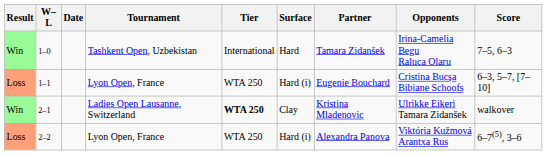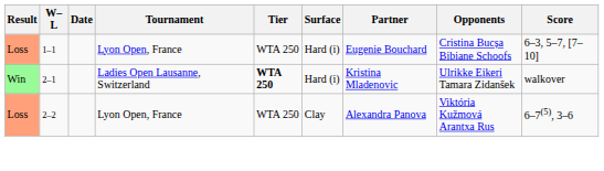 <table class="sortable wikitable">
 <tr>
 <th>Result</th>
 <th class="unsortable">W–L</th>
 <th>Date</th>
 <th>Tournament</th>
 <th>Tier</th>
 <th>Surface</th>
 <th>Partner</th>
 <th>Opponents</th>
 <th class="unsortable">Score</th>
-</tr>
-<tr>
-<td style="background:#98fb98;">Win</td>
-<td><small>1–0</small></td>
-<td><a href='#'></a></td>
-<td><a href='#'>Tashkent Open</a>, Uzbekistan</td>
-<td>International</td>
-<td>Hard</td>
-<td> <a href='#'>Tamara Zidanšek</a></td>
-<td> <a href='#'>Irina-Camelia Begu</a> <br>  <a href='#'>Raluca Olaru</a></td>
-<td>7–5, 6–3</td>
 </tr>
 <tr>
 <td style="background:#ffa07a;">Loss</td>
 <td><small>1–1</small></td>
 <td><a href='#'></a></td>
 <td><a href='#'>Lyon Open</a>, France</td>
 <td>WTA 250</td>
 <td>Hard (i)</td>
 <td> <a href='#'>Eugenie Bouchard</a></td>
 <td> <a href='#'>Cristina Bucșa</a> <br>  <a href='#'>Bibiane Schoofs</a></td>
 <td>6–3, 5–7, [7–10]</td>
 </tr>
 <tr>
 <td style="background:#98fb98;">Win</td>
 <td><small>2–1</small></td>
 <td><a href='#'></a></td>
 <td><a href='#'>Ladies Open Lausanne</a>, Switzerland</td>
 <td><strong>WTA 250</strong></td>
-<td>Clay</td>
+<td>Hard (i)</td>
 <td> <a href='#'>Kristina Mladenovic</a></td>
 <td> <a href='#'>Ulrikke Eikeri</a> <br>  Tamara Zidanšek</td>
 <td>walkover</td>
 </tr>
 <tr>
 <td style="background:#ffa07a;">Loss</td>
 <td><small>2–2</small></td>
 <td><a href='#'></a></td>
 <td>Lyon Open, France</td>
 <td>WTA 250</td>
-<td>Hard (i)</td>
+<td>Clay</td>
 <td> <a href='#'>Alexandra Panova</a></td>
 <td> <a href='#'>Viktória Kužmová</a> <br>  <a href='#'>Arantxa Rus</a></td>
 <td>6–7<sup>(5)</sup>, 3–6</td>
 </tr>
 </table>
